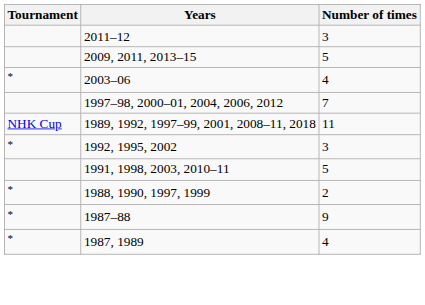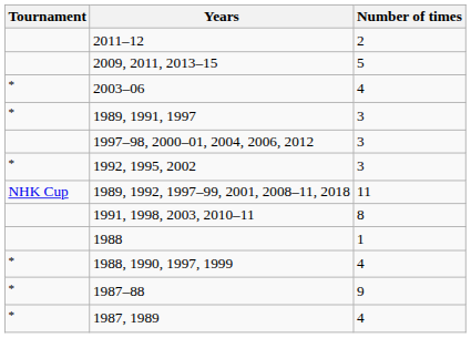 <table class="wikitable">
 <tr>
 <th>Tournament</th>
 <th>Years</th>
 <th>Number of times</th>
 </tr>
 <tr>
 <td></td>
 <td>2011–12</td>
-<td>3</td>
+<td>2</td>
 </tr>
 <tr>
 <td></td>
 <td>2009, 2011, 2013–15</td>
 <td>5</td>
 </tr>
 <tr>
 <td><sup>*</sup></td>
 <td>2003–06</td>
 <td>4</td>
 </tr>
 <tr>
+<td><sup>*</sup></td>
+<td>1989, 1991, 1997</td>
+<td>3</td>
+</tr>
+<tr>
 <td></td>
 <td>1997–98, 2000–01, 2004, 2006, 2012</td>
-<td>7</td>
+<td>3</td>
+</tr>
+<tr>
+<td><sup>*</sup></td>
+<td>1992, 1995, 2002</td>
+<td>3</td>
 </tr>
 <tr>
 <td><a href='#'>NHK Cup</a></td>
 <td>1989, 1992, 1997–99, 2001, 2008–11, 2018</td>
 <td>11</td>
 </tr>
 <tr>
-<td><sup>*</sup></td>
-<td>1992, 1995, 2002</td>
-<td>3</td>
+<td></td>
+<td>1991, 1998, 2003, 2010–11</td>
+<td>8</td>
 </tr>
 <tr>
 <td></td>
-<td>1991, 1998, 2003, 2010–11</td>
-<td>5</td>
+<td>1988</td>
+<td>1</td>
 </tr>
 <tr>
 <td><sup>*</sup></td>
 <td>1988, 1990, 1997, 1999</td>
-<td>2</td>
+<td>4</td>
 </tr>
 <tr>
 <td><sup>*</sup></td>
 <td>1987–88</td>
 <td>9</td>
 </tr>
 <tr>
 <td><sup>*</sup></td>
 <td>1987, 1989</td>
 <td>4</td>
 </tr>
 </table>
